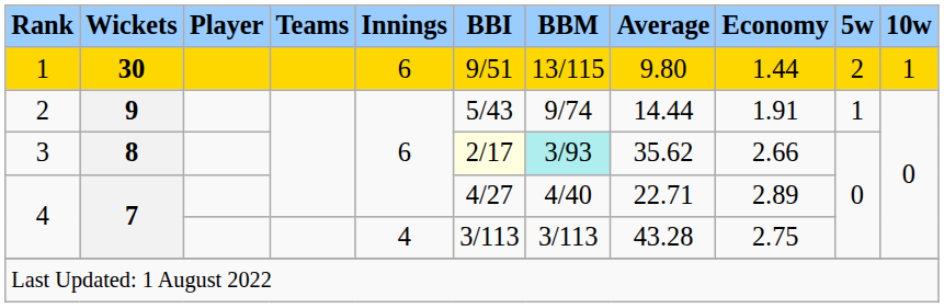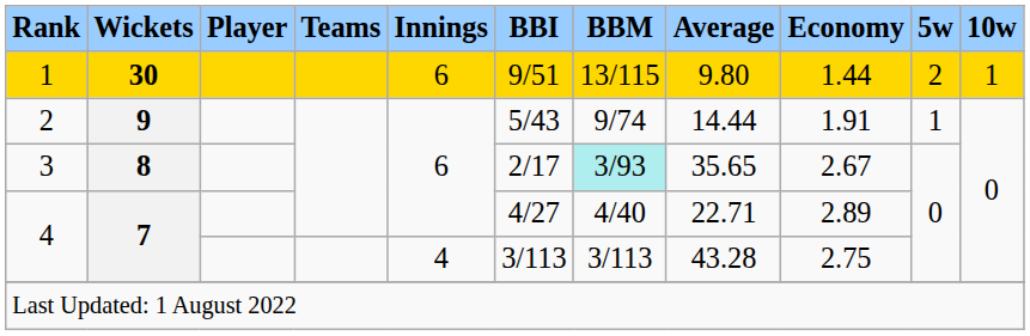 <table class="wikitable plainrowheaders sortable">
 <tr>
 <th scope=col style="background:#9cf;">Rank</th>
 <th scope=col style="background:#9cf;">Wickets</th>
 <th scope=col style="background:#9cf;">Player</th>
 <th scope=col style="background:#9cf;">Teams</th>
 <th scope=col style="background:#9cf;">Innings</th>
 <th scope=col style="background:#9cf;">BBI</th>
 <th scope=col style="background:#9cf;">BBM</th>
 <th scope=col style="background:#9cf;">Average</th>
 <th scope=col style="background:#9cf;">Economy</th>
 <th scope=col style="background:#9cf;">5w</th>
 <th scope=col style="background:#9cf;">10w</th>
 </tr>
 <tr>
 <td style="text-align:center; background:gold;">1</td>
 <th scope="row"  style="text-align:center; background:gold;"><strong>30</strong></th>
 <td style="background:gold;"></td>
 <td style="text-align:center; background:gold;"></td>
 <td style="text-align:center; background:gold;">6</td>
 <td style="text-align:center; background:gold;">9/51</td>
 <td style="text-align:center; background:gold;">13/115</td>
 <td style="text-align:center; background:gold;">9.80</td>
 <td style="text-align:center; background:gold;">1.44</td>
 <td style="text-align:center; background:gold;">2</td>
 <td style="text-align:center; background:gold;">1</td>
 </tr>
 <tr>
 <td align=center>2</td>
 <th scope=row style=text-align:center;><strong>9</strong></th>
 <td></td>
 <td align=center rowspan=3></td>
 <td align=center rowspan=3>6</td>
 <td align=center>5/43</td>
 <td align=center>9/74</td>
 <td align=center>14.44</td>
 <td align=center>1.91</td>
 <td align=center>1</td>
 <td align=center rowspan=4>0</td>
 </tr>
 <tr>
 <td align=center>3</td>
 <th scope=row style=text-align:center;><strong>8</strong></th>
 <td></td>
-<td align=center style="background: lightyellow;">2/17</td>
+<td align=center>2/17</td>
 <td align=center style="background: paleturquoise;">3/93</td>
-<td align=center>35.62</td>
-<td align=center>2.66</td>
+<td align=center>35.65</td>
+<td align=center>2.67</td>
 <td align=center rowspan=3>0</td>
 </tr>
 <tr>
 <td align=center rowspan=2>4</td>
 <th scope=row style=text-align:center; rowspan=2><strong>7</strong></th>
 <td></td>
 <td align=center>4/27</td>
 <td align=center>4/40</td>
 <td align=center>22.71</td>
 <td align=center>2.89</td>
 </tr>
 <tr>
 <td></td>
 <td align=center></td>
 <td align=center>4</td>
 <td align=center>3/113</td>
 <td align=center>3/113</td>
 <td align=center>43.28</td>
 <td align=center>2.75</td>
 </tr>
 <tr>
 </tr>
 <tr class=sortbottom>
 <td colspan=11><small>Last Updated: 1 August 2022</small></td>
 </tr>
 </table>
